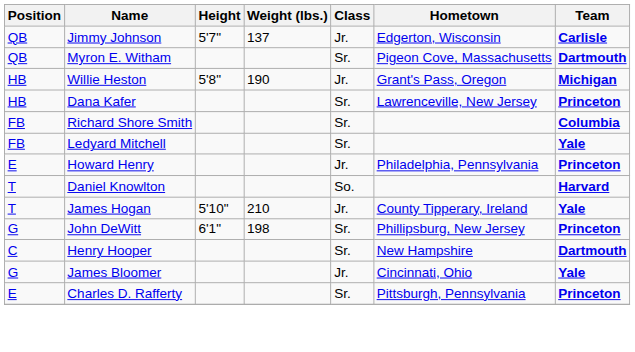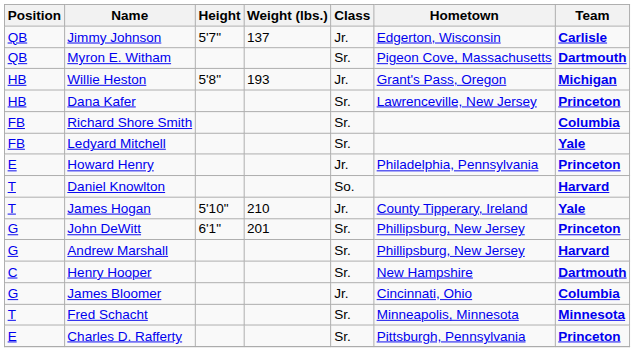 <table class="wikitable" style="font-size: 90%">
 <tr>
 <th>Position</th>
 <th>Name</th>
 <th>Height</th>
 <th>Weight (lbs.)</th>
 <th>Class</th>
 <th>Hometown</th>
 <th>Team</th>
 </tr>
 <tr>
 <td><a href='#'>QB</a></td>
 <td><a href='#'>Jimmy Johnson</a></td>
 <td>5'7"</td>
 <td>137</td>
 <td>Jr.</td>
 <td><a href='#'>Edgerton, Wisconsin</a></td>
 <td><strong><a href='#'>Carlisle</a></strong></td>
 </tr>
 <tr>
 <td><a href='#'>QB</a></td>
 <td><a href='#'>Myron E. Witham</a></td>
 <td></td>
 <td></td>
 <td>Sr.</td>
 <td><a href='#'>Pigeon Cove, Massachusetts</a></td>
 <td><strong><a href='#'>Dartmouth</a></strong></td>
 </tr>
 <tr>
 <td><a href='#'>HB</a></td>
 <td><a href='#'>Willie Heston</a></td>
 <td>5'8"</td>
-<td>190</td>
+<td>193</td>
 <td>Jr.</td>
 <td><a href='#'>Grant's Pass, Oregon</a></td>
 <td><strong><a href='#'>Michigan</a></strong></td>
 </tr>
 <tr>
 <td><a href='#'>HB</a></td>
 <td><a href='#'>Dana Kafer</a></td>
 <td></td>
 <td></td>
 <td>Sr.</td>
 <td><a href='#'>Lawrenceville, New Jersey</a></td>
 <td><strong><a href='#'>Princeton</a></strong></td>
 </tr>
 <tr>
 <td><a href='#'>FB</a></td>
 <td><a href='#'>Richard Shore Smith</a></td>
 <td></td>
 <td></td>
 <td>Sr.</td>
 <td></td>
 <td><strong><a href='#'>Columbia</a></strong></td>
 </tr>
 <tr>
 <td><a href='#'>FB</a></td>
 <td><a href='#'>Ledyard Mitchell</a></td>
 <td></td>
 <td></td>
 <td>Sr.</td>
 <td></td>
 <td><strong><a href='#'>Yale</a></strong></td>
 </tr>
 <tr>
 <td><a href='#'>E</a></td>
 <td><a href='#'>Howard Henry</a></td>
 <td></td>
 <td></td>
 <td>Jr.</td>
 <td><a href='#'>Philadelphia, Pennsylvania</a></td>
 <td><strong><a href='#'>Princeton</a></strong></td>
 </tr>
 <tr>
 <td><a href='#'>T</a></td>
 <td><a href='#'>Daniel Knowlton</a></td>
 <td></td>
 <td></td>
 <td>So.</td>
 <td></td>
 <td><strong><a href='#'>Harvard</a></strong></td>
 </tr>
 <tr>
 <td><a href='#'>T</a></td>
 <td><a href='#'>James Hogan</a></td>
 <td>5'10"</td>
 <td>210</td>
 <td>Jr.</td>
 <td><a href='#'>County Tipperary, Ireland</a></td>
 <td><strong><a href='#'>Yale</a></strong></td>
 </tr>
 <tr>
 <td><a href='#'>G</a></td>
 <td><a href='#'>John DeWitt</a></td>
 <td>6'1"</td>
-<td>198</td>
+<td>201</td>
 <td>Sr.</td>
 <td><a href='#'>Phillipsburg, New Jersey</a></td>
 <td><strong><a href='#'>Princeton</a></strong></td>
+</tr>
+<tr>
+<td><a href='#'>G</a></td>
+<td><a href='#'>Andrew Marshall</a></td>
+<td></td>
+<td></td>
+<td>Sr.</td>
+<td><a href='#'>Phillipsburg, New Jersey</a></td>
+<td><strong><a href='#'>Harvard</a></strong></td>
 </tr>
 <tr>
 <td><a href='#'>C</a></td>
 <td><a href='#'>Henry Hooper</a></td>
 <td></td>
 <td></td>
 <td>Sr.</td>
 <td><a href='#'>New Hampshire</a></td>
 <td><strong><a href='#'>Dartmouth</a></strong></td>
 </tr>
 <tr>
 <td><a href='#'>G</a></td>
 <td><a href='#'>James Bloomer</a></td>
 <td></td>
 <td></td>
 <td>Jr.</td>
 <td><a href='#'>Cincinnati, Ohio</a></td>
-<td><strong><a href='#'>Yale</a></strong></td>
+<td><strong><a href='#'>Columbia</a></strong></td>
+</tr>
+<tr>
+<td><a href='#'>T</a></td>
+<td><a href='#'>Fred Schacht</a></td>
+<td></td>
+<td></td>
+<td>Sr.</td>
+<td><a href='#'>Minneapolis, Minnesota</a></td>
+<td><strong><a href='#'>Minnesota</a></strong></td>
 </tr>
 <tr>
 <td><a href='#'>E</a></td>
 <td><a href='#'>Charles D. Rafferty</a></td>
 <td></td>
 <td></td>
 <td>Sr.</td>
 <td><a href='#'>Pittsburgh, Pennsylvania</a></td>
 <td><strong><a href='#'>Princeton</a></strong></td>
 </tr>
 <tr>
 </tr>
 </table>
